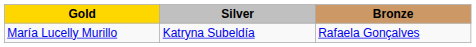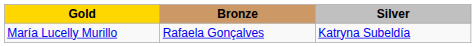 <table class="wikitable" style="text-align:left">
 <tr align="center">
 <td width=200 bgcolor=gold><strong>Gold</strong></td>
+<td width=200 bgcolor=CC9966><strong>Bronze</strong></td>
 <td width=200 bgcolor=silver><strong>Silver</strong></td>
-<td width=200 bgcolor=CC9966><strong>Bronze</strong></td>
 </tr>
 <tr>
 <td><a href='#'>María Lucelly Murillo</a><br><em></em></td>
+<td><a href='#'>Rafaela Gonçalves</a><br><em></em></td>
 <td><a href='#'>Katryna Subeldía</a><br><em></em></td>
-<td><a href='#'>Rafaela Gonçalves</a><br><em></em></td>
 </tr>
 </table>
